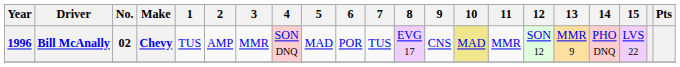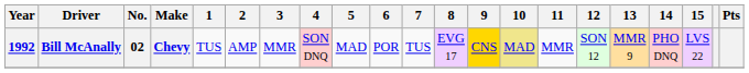 <table class="wikitable" style="text-align:center; font-size:75%">
 <tr>
 <th>Year</th>
 <th>Driver</th>
 <th>No.</th>
 <th>Make</th>
 <th>1</th>
 <th>2</th>
 <th>3</th>
 <th>4</th>
 <th>5</th>
 <th>6</th>
 <th>7</th>
 <th>8</th>
 <th>9</th>
 <th>10</th>
 <th>11</th>
 <th>12</th>
 <th>13</th>
 <th>14</th>
 <th>15</th>
 <th></th>
 <th>Pts</th>
 </tr>
 <tr>
-<th><a href='#'>1996</a></th>
+<th><a href='#'>1992</a></th>
 <th><a href='#'>Bill McAnally</a></th>
 <th>02</th>
 <th><a href='#'>Chevy</a></th>
 <td><a href='#'>TUS</a></td>
 <td><a href='#'>AMP</a></td>
 <td><a href='#'>MMR</a></td>
 <td style="background:#FFCFCF;"><a href='#'>SON</a><br><small>DNQ</small></td>
 <td><a href='#'>MAD</a></td>
 <td><a href='#'>POR</a></td>
 <td><a href='#'>TUS</a></td>
 <td style="background:#EFCFFF;"><a href='#'>EVG</a><br><small>17</small></td>
-<td><a href='#'>CNS</a></td>
+<td style="background: gold;"><a href='#'>CNS</a></td>
 <td style="background: khaki;"><a href='#'>MAD</a></td>
 <td><a href='#'>MMR</a></td>
 <td style="background:#DFFFDF;"><a href='#'>SON</a><br><small>12</small></td>
 <td style="background:#FFDF9F;"><a href='#'>MMR</a><br><small>9</small></td>
 <td style="background:#FFCFCF;"><a href='#'>PHO</a><br><small>DNQ</small></td>
 <td style="background:#EFCFFF;"><a href='#'>LVS</a><br><small>22</small></td>
 <th></th>
 <th></th>
 </tr>
 <tr>
 </tr>
 </table>
